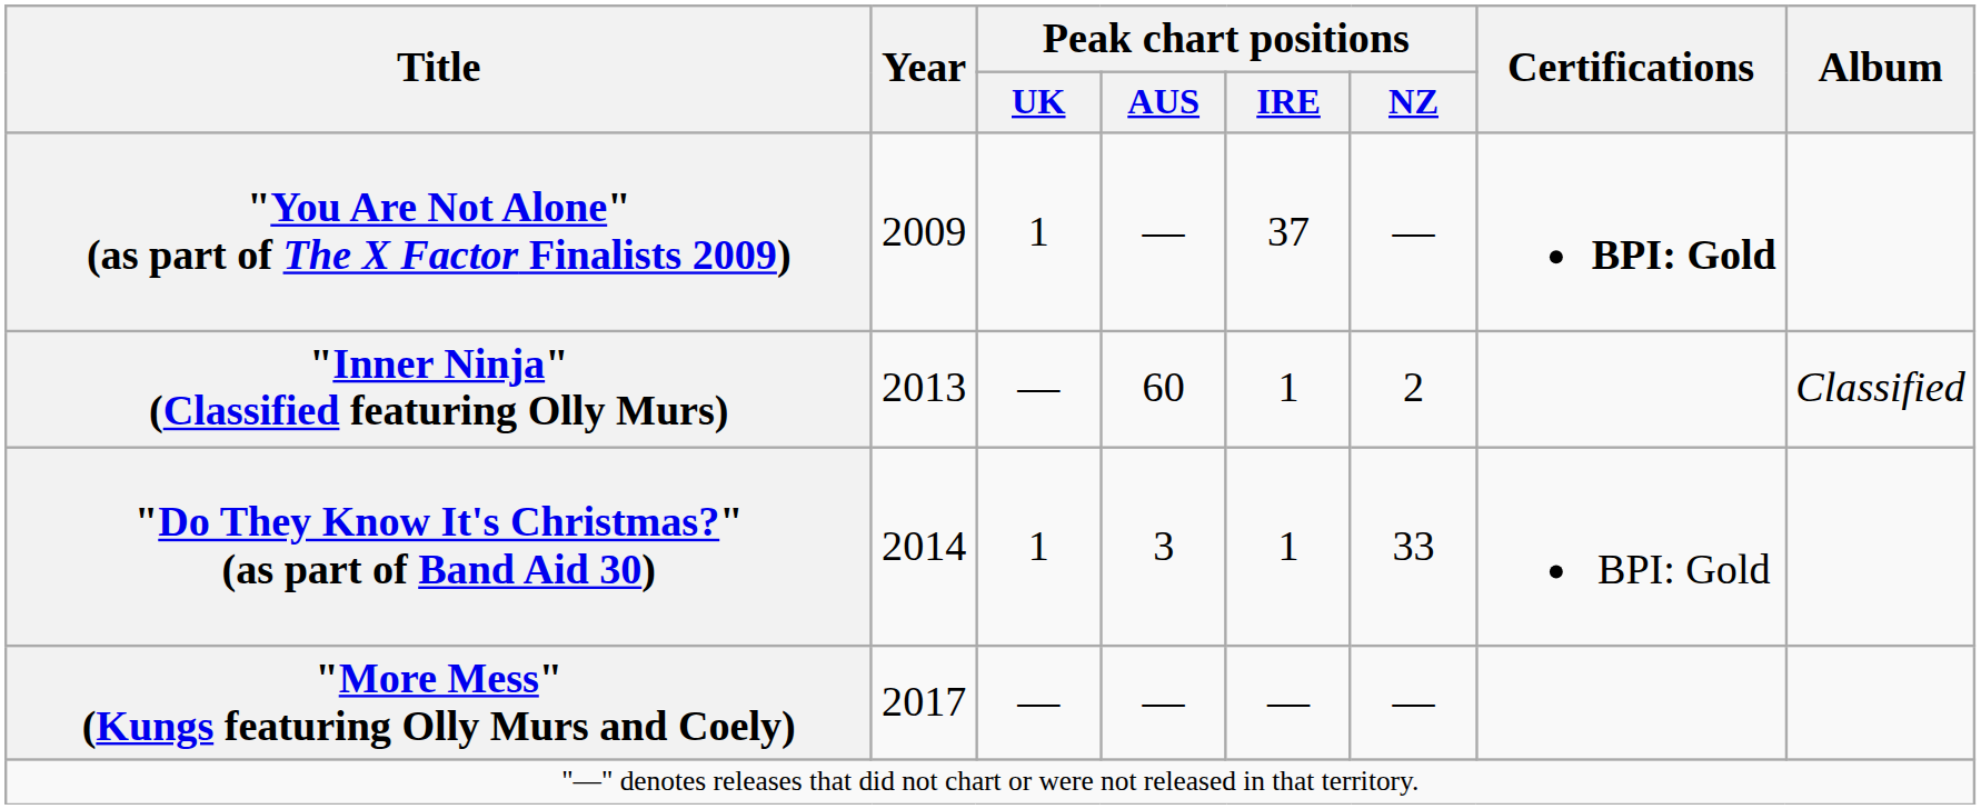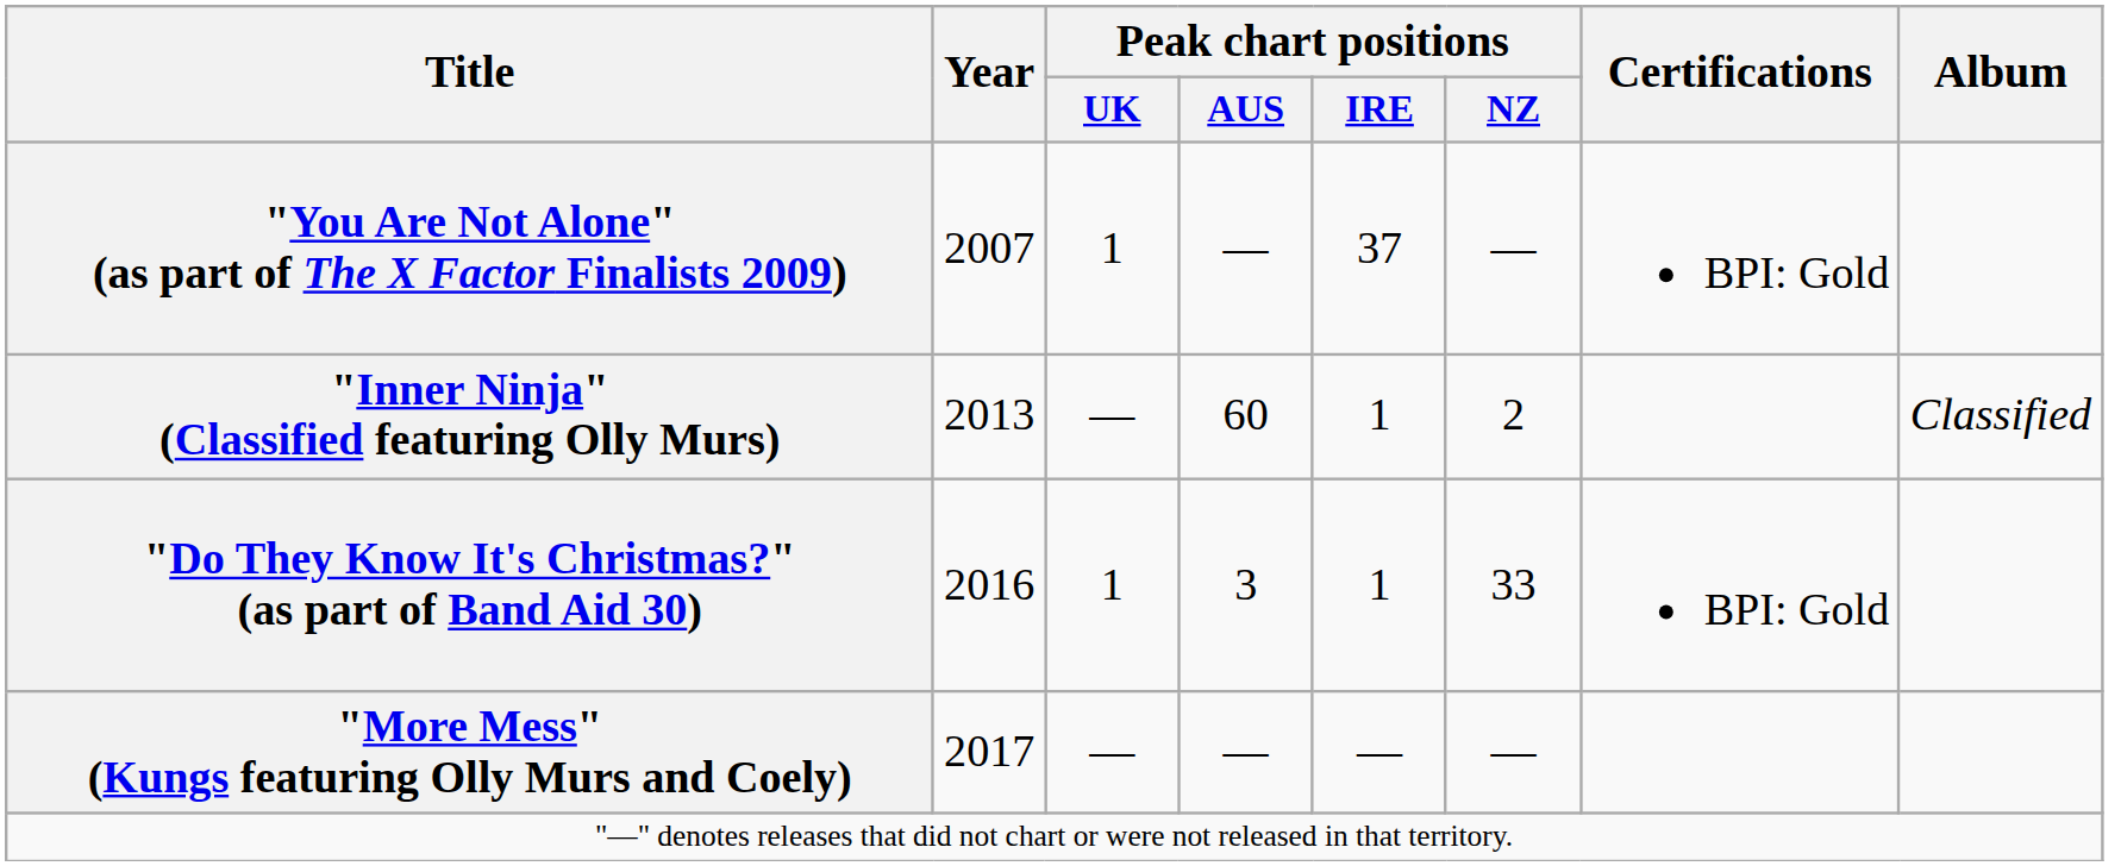 <table class="wikitable plainrowheaders" style="text-align:center;" border="1">
 <tr>
 <th scope="col" rowspan="2" style="width:20em;">Title</th>
 <th scope="col" rowspan="2" style="width:1em;">Year</th>
 <th scope="col" colspan="4">Peak chart positions</th>
 <th scope="col" rowspan="2">Certifications</th>
 <th scope="col" rowspan="2">Album</th>
 </tr>
 <tr>
 <th scope="col" style="width:3em;font-size:85%;"><a href='#'>UK</a><br></th>
 <th scope="col" style="width:3em;font-size:85%;"><a href='#'>AUS</a><br></th>
 <th scope="col" style="width:3em;font-size:85%;"><a href='#'>IRE</a><br></th>
 <th scope="col" style="width:3em;font-size:85%;"><a href='#'>NZ</a><br></th>
 </tr>
 <tr>
 <th scope="row">"<a href='#'>You Are Not Alone</a>"<br><span>(as part of <a href='#'><em>The X Factor</em> Finalists 2009</a>)</span></th>
-<td>2009</td>
+<td>2007</td>
 <td>1</td>
 <td>—</td>
 <td>37</td>
 <td>—</td>
-<td><strong><br><ul><li>BPI: Gold</li></ul></strong></td>
+<td><br><ul><li>BPI: Gold</li></ul></td>
 <td></td>
 </tr>
 <tr>
 <th scope="row">"<a href='#'>Inner Ninja</a>"<br><span>(<a href='#'>Classified</a> featuring Olly Murs)</span></th>
 <td>2013</td>
 <td>—</td>
 <td>60</td>
 <td>1</td>
 <td>2</td>
 <td></td>
 <td><em>Classified</em></td>
 </tr>
 <tr>
 <th scope="row">"<a href='#'>Do They Know It's Christmas?</a>"<br><span>(as part of <a href='#'>Band Aid 30</a>)</span></th>
-<td>2014</td>
+<td>2016</td>
 <td>1</td>
 <td>3</td>
 <td>1</td>
 <td>33</td>
 <td><br><ul><li>BPI: Gold</li></ul></td>
 <td></td>
 </tr>
 <tr>
 <th scope="row">"<a href='#'>More Mess</a>"<br><span>(<a href='#'>Kungs</a> featuring Olly Murs and Coely)</span></th>
 <td>2017</td>
 <td>—</td>
 <td>—</td>
 <td>—</td>
 <td>—</td>
 <td></td>
 <td></td>
 </tr>
 <tr>
 <td colspan="14" style="text-align:center; font-size:8pt;">"—" denotes releases that did not chart or were not released in that territory.</td>
 </tr>
 </table>
